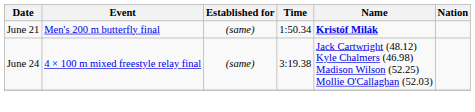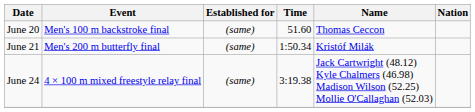 <table class="wikitable">
 <tr>
 <th>Date</th>
 <th>Event</th>
 <th>Established for</th>
 <th>Time</th>
 <th>Name</th>
 <th>Nation</th>
 </tr>
 <tr>
+<td>June 20</td>
+<td><a href='#'>Men's 100 m backstroke final</a></td>
+<td style="text-align:center;"><em>(same)</em></td>
+<td align="right">51.60</td>
+<td><a href='#'>Thomas Ceccon</a></td>
+<td></td>
+</tr>
+<tr>
 <td>June 21</td>
 <td><a href='#'>Men's 200 m butterfly final</a></td>
 <td style="text-align:center;"><em>(same)</em></td>
 <td align="right">1:50.34</td>
-<td><strong><a href='#'>Kristóf Milák</a></strong></td>
+<td><a href='#'>Kristóf Milák</a></td>
 <td></td>
 </tr>
 <tr>
 <td>June 24</td>
 <td><a href='#'>4 × 100 m mixed freestyle relay final</a></td>
 <td style="text-align:center;"><em>(same)</em></td>
 <td align="right">3:19.38</td>
 <td><a href='#'>Jack Cartwright</a> (48.12)<br><a href='#'>Kyle Chalmers</a> (46.98)<br><a href='#'>Madison Wilson</a> (52.25)<br><a href='#'>Mollie O'Callaghan</a> (52.03)</td>
 <td></td>
 </tr>
 <tr>
 </tr>
 </table>
